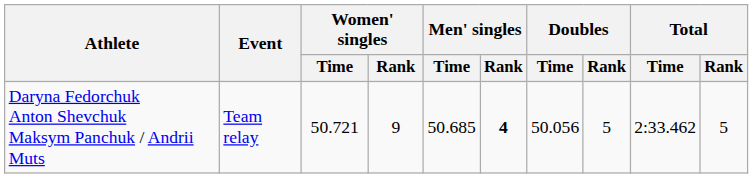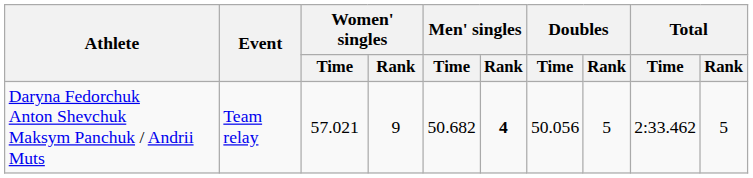 <table class="wikitable" style="font-size:90%">
 <tr>
 <th rowspan="2">Athlete</th>
 <th rowspan="2">Event</th>
 <th colspan="2">Women' singles</th>
 <th colspan="2">Men' singles</th>
 <th colspan="2">Doubles</th>
 <th colspan="2">Total</th>
 </tr>
 <tr style="font-size:95%">
 <th>Time</th>
 <th>Rank</th>
 <th>Time</th>
 <th>Rank</th>
 <th>Time</th>
 <th>Rank</th>
 <th>Time</th>
 <th>Rank</th>
 </tr>
 <tr align="center">
 <td align="left"><a href='#'>Daryna Fedorchuk</a><br><a href='#'>Anton Shevchuk</a><br><a href='#'>Maksym Panchuk</a> / <a href='#'>Andrii Muts</a></td>
 <td align="left"><a href='#'>Team relay</a></td>
-<td>50.721</td>
+<td>57.021</td>
 <td>9</td>
-<td>50.685</td>
+<td>50.682</td>
 <td><strong>4</strong></td>
 <td>50.056</td>
 <td>5</td>
 <td>2:33.462</td>
 <td>5</td>
 </tr>
 </table>
